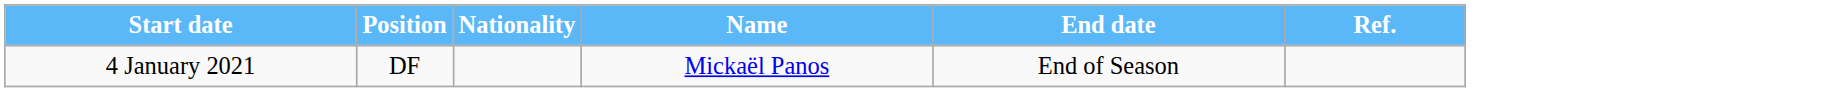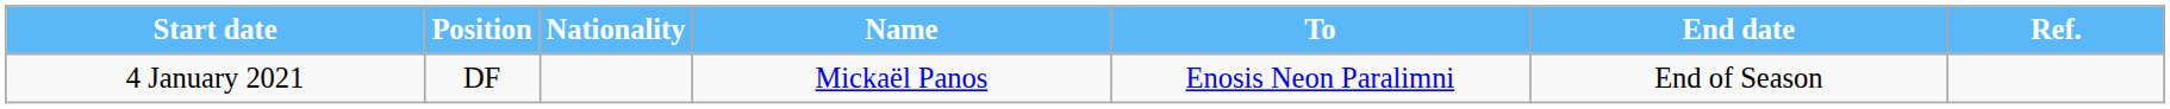 <table class="wikitable"  style="text-align:center; font-size:90%; ">
 <tr>
 <th style="background:#5BB8F8; color:white; width:200px;">Start date</th>
 <th style="background:#5BB8F8; color:white; width:50px;">Position</th>
 <th style="background:#5BB8F8; color:white; width:50px;">Nationality</th>
 <th style="background:#5BB8F8; color:white; width:200px;">Name</th>
+<th style="background:#5BB8F8; color:white; width:200px;">To</th>
 <th style="background:#5BB8F8; color:white; width:200px;">End date</th>
 <th style="background:#5BB8F8; color:white; width:100px;">Ref.</th>
 </tr>
 <tr>
 <td>4 January 2021</td>
 <td>DF</td>
 <td></td>
 <td><a href='#'>Mickaël Panos</a></td>
+<td><a href='#'>Enosis Neon Paralimni</a></td>
 <td>End of Season</td>
 <td></td>
 </tr>
 </table>
